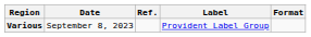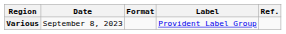 <table class="wikitable plainrowheaders">
 <tr>
 <th scope="col">Region</th>
 <th scope="col">Date</th>
+<th scope="col">Format</th>
+<th scope="col">Label</th>
 <th scope="col">Ref.</th>
-<th scope="col">Label</th>
-<th scope="col">Format</th>
 </tr>
 <tr>
 <th scope="row">Various</th>
 <td>September 8, 2023<br></td>
 <td></td>
 <td><a href='#'>Provident Label Group</a></td>
 <td></td>
 </tr>
 </table>
